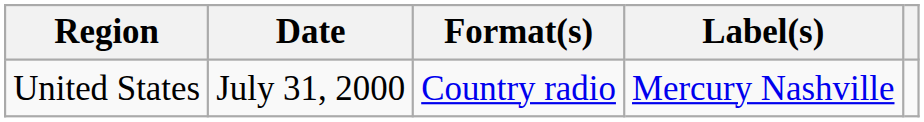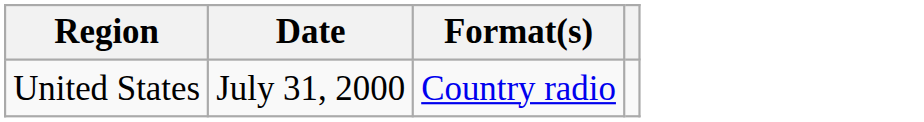 <table class="wikitable">
 <tr>
 <th>Region</th>
 <th>Date</th>
 <th>Format(s)</th>
-<th>Label(s)</th>
 <th></th>
 </tr>
 <tr>
 <td>United States</td>
 <td>July 31, 2000</td>
 <td><a href='#'>Country radio</a></td>
-<td><a href='#'>Mercury Nashville</a></td>
 <td></td>
 </tr>
 </table>
